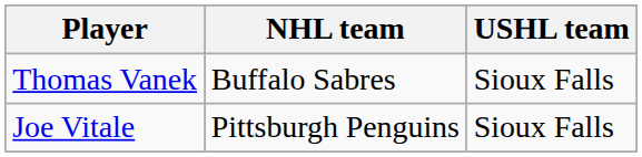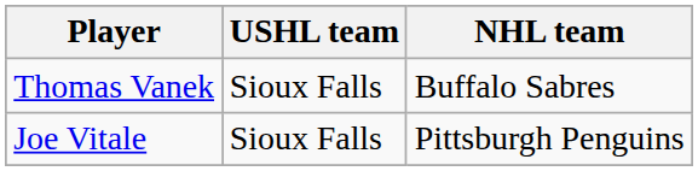 <table class="wikitable">
 <tr>
 <th>Player</th>
+<th>USHL team</th>
 <th>NHL team</th>
-<th>USHL team</th>
 </tr>
 <tr>
 <td><a href='#'>Thomas Vanek</a></td>
+<td>Sioux Falls</td>
 <td>Buffalo Sabres</td>
-<td>Sioux Falls</td>
 </tr>
 <tr>
 <td><a href='#'>Joe Vitale</a></td>
+<td>Sioux Falls</td>
 <td>Pittsburgh Penguins</td>
-<td>Sioux Falls</td>
 </tr>
 </table>
